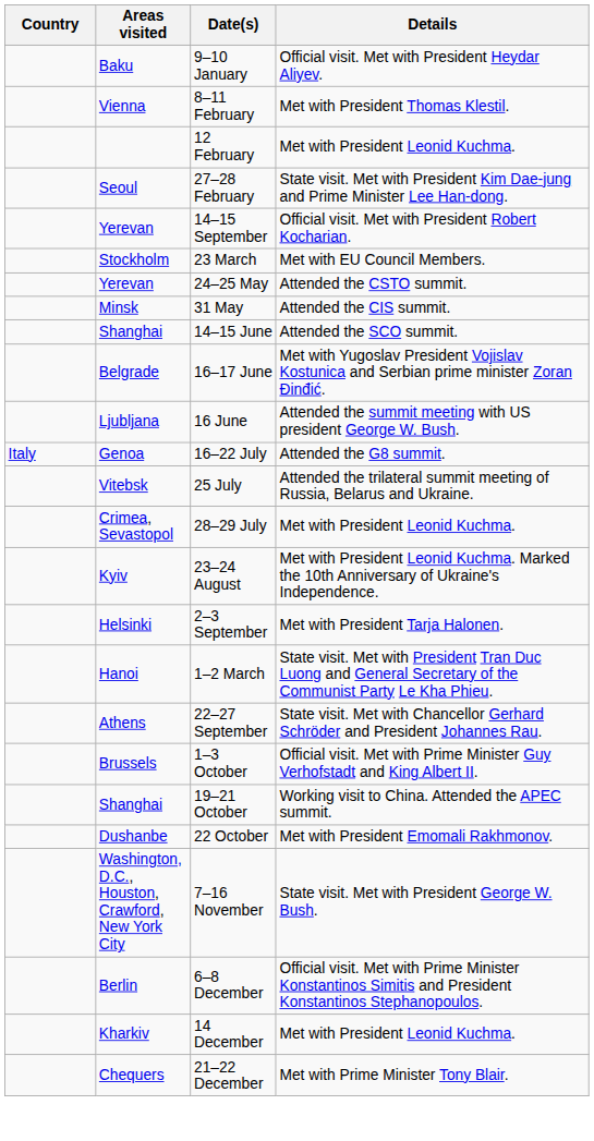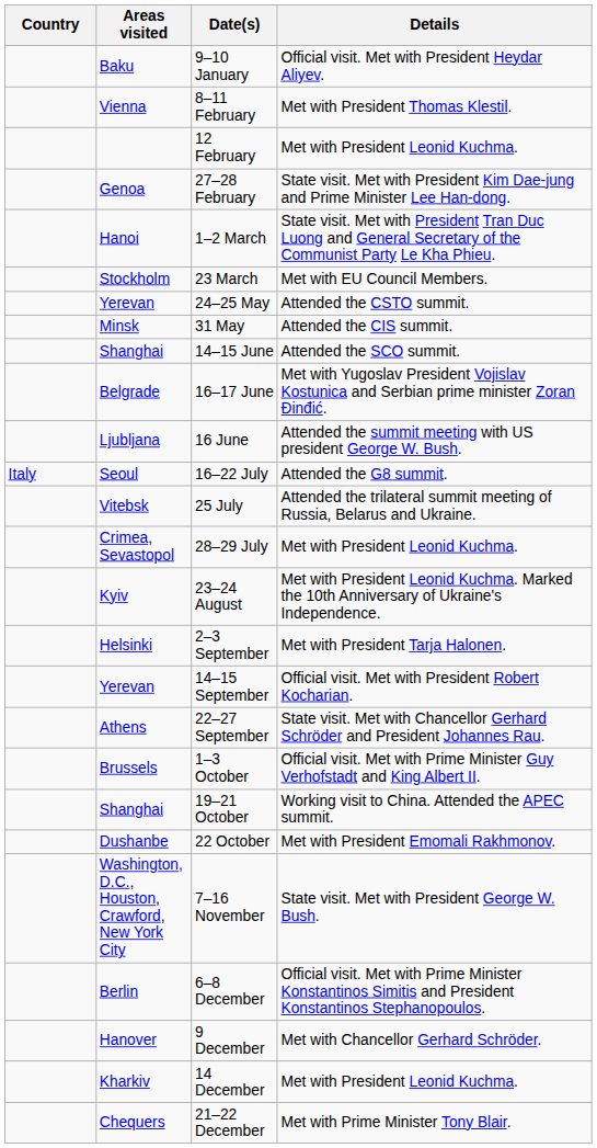 <table class="wikitable sortable outercollapse" style="margin: 1em auto 1em auto">
 <tr>
 <th width=120>Country</th>
 <th width=100>Areas visited</th>
 <th width=90>Date(s)</th>
 <th style="width:550px;" class="unsortable">Details</th>
 </tr>
 <tr>
 <td></td>
 <td><a href='#'>Baku</a></td>
 <td>9–10 January</td>
 <td>Official visit. Met with President <a href='#'>Heydar Aliyev</a>.</td>
 </tr>
 <tr>
 <td></td>
 <td><a href='#'>Vienna</a></td>
 <td>8–11 February</td>
 <td>Met with President <a href='#'>Thomas Klestil</a>.</td>
 </tr>
 <tr>
 <td></td>
 <td></td>
 <td>12 February</td>
 <td>Met with President <a href='#'>Leonid Kuchma</a>.</td>
 </tr>
 <tr>
 <td></td>
-<td><a href='#'>Seoul</a></td>
+<td><a href='#'>Genoa</a></td>
 <td>27–28 February</td>
 <td>State visit. Met with President <a href='#'>Kim Dae-jung</a> and Prime Minister <a href='#'>Lee Han-dong</a>.</td>
 </tr>
 <tr>
 <td></td>
-<td><a href='#'>Yerevan</a></td>
-<td>14–15 September</td>
-<td>Official visit. Met with President <a href='#'>Robert Kocharian</a>.</td>
+<td><a href='#'>Hanoi</a></td>
+<td>1–2 March</td>
+<td>State visit. Met with <a href='#'>President</a> <a href='#'>Tran Duc Luong</a> and <a href='#'>General Secretary of the Communist Party</a> <a href='#'>Le Kha Phieu</a>.</td>
 </tr>
 <tr>
 <td></td>
 <td><a href='#'>Stockholm</a></td>
 <td>23 March</td>
 <td>Met with EU Council Members.</td>
 </tr>
 <tr>
 <td></td>
 <td><a href='#'>Yerevan</a></td>
 <td>24–25 May</td>
 <td>Attended the <a href='#'>CSTO</a> summit.</td>
 </tr>
 <tr>
 <td></td>
 <td><a href='#'>Minsk</a></td>
 <td>31 May</td>
 <td>Attended the <a href='#'>CIS</a> summit.</td>
 </tr>
 <tr>
 <td></td>
 <td><a href='#'>Shanghai</a></td>
 <td>14–15 June</td>
 <td>Attended the <a href='#'>SCO</a> summit.</td>
 </tr>
 <tr>
 <td></td>
 <td><a href='#'>Belgrade</a></td>
 <td>16–17 June</td>
 <td>Met with Yugoslav President <a href='#'>Vojislav Kostunica</a> and Serbian prime minister <a href='#'>Zoran Đinđić</a>.</td>
 </tr>
 <tr>
 <td></td>
 <td><a href='#'>Ljubljana</a></td>
 <td>16 June</td>
 <td>Attended the <a href='#'>summit meeting</a> with US president <a href='#'>George W. Bush</a>.</td>
 </tr>
 <tr>
 <td> <a href='#'>Italy</a></td>
-<td><a href='#'>Genoa</a></td>
+<td><a href='#'>Seoul</a></td>
 <td>16–22 July</td>
 <td>Attended the <a href='#'>G8 summit</a>.</td>
 </tr>
 <tr>
 <td></td>
 <td><a href='#'>Vitebsk</a></td>
 <td>25 July</td>
 <td>Attended the trilateral summit meeting of Russia, Belarus and Ukraine.</td>
 </tr>
 <tr>
 <td></td>
 <td><a href='#'>Crimea</a>, <a href='#'>Sevastopol</a></td>
 <td>28–29 July</td>
 <td>Met with President <a href='#'>Leonid Kuchma</a>.</td>
 </tr>
 <tr>
 <td></td>
 <td><a href='#'>Kyiv</a></td>
 <td>23–24 August</td>
 <td>Met with President <a href='#'>Leonid Kuchma</a>. Marked the 10th Anniversary of Ukraine's Independence.</td>
 </tr>
 <tr>
 <td></td>
 <td><a href='#'>Helsinki</a></td>
 <td>2–3 September</td>
 <td>Met with President <a href='#'>Tarja Halonen</a>.</td>
 </tr>
 <tr>
 <td></td>
-<td><a href='#'>Hanoi</a></td>
-<td>1–2 March</td>
-<td>State visit. Met with <a href='#'>President</a> <a href='#'>Tran Duc Luong</a> and <a href='#'>General Secretary of the Communist Party</a> <a href='#'>Le Kha Phieu</a>.</td>
+<td><a href='#'>Yerevan</a></td>
+<td>14–15 September</td>
+<td>Official visit. Met with President <a href='#'>Robert Kocharian</a>.</td>
 </tr>
 <tr>
 <td></td>
 <td><a href='#'>Athens</a></td>
 <td>22–27 September</td>
 <td>State visit. Met with Chancellor <a href='#'>Gerhard Schröder</a> and President <a href='#'>Johannes Rau</a>.</td>
 </tr>
 <tr>
 <td></td>
 <td><a href='#'>Brussels</a></td>
 <td>1–3 October</td>
 <td>Official visit. Met with Prime Minister <a href='#'>Guy Verhofstadt</a> and <a href='#'>King Albert II</a>.</td>
 </tr>
 <tr>
 <td></td>
 <td><a href='#'>Shanghai</a></td>
 <td>19–21 October</td>
 <td>Working visit to China. Attended the <a href='#'>APEC</a> summit.</td>
 </tr>
 <tr>
 <td></td>
 <td><a href='#'>Dushanbe</a></td>
 <td>22 October</td>
 <td>Met with President <a href='#'>Emomali Rakhmonov</a>.</td>
 </tr>
 <tr>
 <td></td>
 <td><a href='#'>Washington, D.C.</a>, <a href='#'>Houston</a>, <a href='#'>Crawford</a>, <a href='#'>New York City</a></td>
 <td>7–16 November</td>
 <td>State visit. Met with President <a href='#'>George W. Bush</a>.</td>
 </tr>
 <tr>
 <td></td>
 <td><a href='#'>Berlin</a></td>
 <td>6–8 December</td>
 <td>Official visit. Met with Prime Minister <a href='#'>Konstantinos Simitis</a> and President <a href='#'>Konstantinos Stephanopoulos</a>.</td>
 </tr>
 <tr>
 <td></td>
+<td><a href='#'>Hanover</a></td>
+<td>9 December</td>
+<td>Met with Chancellor <a href='#'>Gerhard Schröder</a>.</td>
+</tr>
+<tr>
+<td></td>
 <td><a href='#'>Kharkiv</a></td>
 <td>14 December</td>
 <td>Met with President <a href='#'>Leonid Kuchma</a>.</td>
 </tr>
 <tr>
 <td></td>
 <td><a href='#'>Chequers</a></td>
 <td>21–22 December</td>
 <td>Met with Prime Minister <a href='#'>Tony Blair</a>.</td>
 </tr>
 </table>
